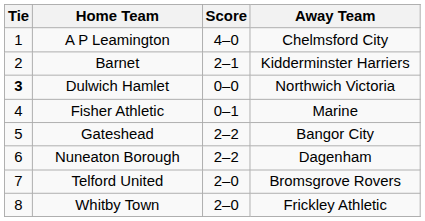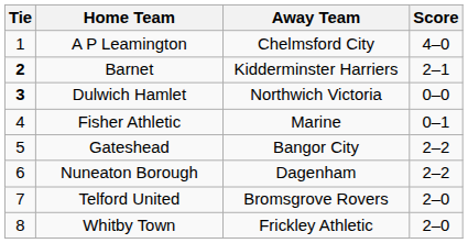 <table class="wikitable" style="text-align:center;">
 <tr>
 <th width=20>Tie</th>
 <th width=175>Home Team</th>
+<th width=175>Away Team</th>
 <th width=20>Score</th>
-<th width=175>Away Team</th>
 </tr>
 <tr>
 <td>1</td>
 <td>A P Leamington</td>
+<td>Chelmsford City</td>
 <td>4–0</td>
-<td>Chelmsford City</td>
 </tr>
 <tr>
-<td>2</td>
+<td><strong>2</strong></td>
 <td>Barnet</td>
+<td>Kidderminster Harriers</td>
 <td>2–1</td>
-<td>Kidderminster Harriers</td>
 </tr>
 <tr>
 <td><strong>3</strong></td>
 <td>Dulwich Hamlet</td>
+<td>Northwich Victoria</td>
 <td>0–0</td>
-<td>Northwich Victoria</td>
 </tr>
 <tr>
 <td>4</td>
 <td>Fisher Athletic</td>
+<td>Marine</td>
 <td>0–1</td>
-<td>Marine</td>
 </tr>
 <tr>
 <td>5</td>
 <td>Gateshead</td>
+<td>Bangor City</td>
 <td>2–2</td>
-<td>Bangor City</td>
 </tr>
 <tr>
 <td>6</td>
 <td>Nuneaton Borough</td>
+<td>Dagenham</td>
 <td>2–2</td>
-<td>Dagenham</td>
 </tr>
 <tr>
 <td>7</td>
 <td>Telford United</td>
+<td>Bromsgrove Rovers</td>
 <td>2–0</td>
-<td>Bromsgrove Rovers</td>
 </tr>
 <tr>
 <td>8</td>
 <td>Whitby Town</td>
+<td>Frickley Athletic</td>
 <td>2–0</td>
-<td>Frickley Athletic</td>
 </tr>
 </table>
